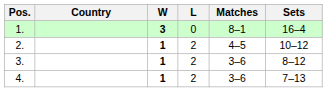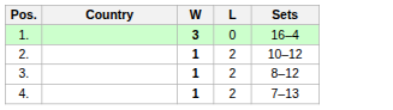 <table class="wikitable" style="text-align:center;">
 <tr>
 <th width=40>Pos.</th>
 <th width=165>Country</th>
 <th width=40>W</th>
 <th width=40>L</th>
-<th width=80>Matches</th>
 <th width=80>Sets</th>
 </tr>
 <tr style="background:#cfc;">
 <td>1.</td>
 <td style="text-align:left;"></td>
 <td><strong>3</strong></td>
 <td>0</td>
-<td>8–1</td>
 <td>16–4</td>
 </tr>
 <tr style="background:#fff;">
 <td>2.</td>
 <td style="text-align:left;"></td>
 <td><strong>1</strong></td>
 <td>2</td>
-<td>4–5</td>
 <td>10–12</td>
 </tr>
 <tr style="background:#fff;">
 <td>3.</td>
 <td style="text-align:left;"></td>
 <td><strong>1</strong></td>
 <td>2</td>
-<td>3–6</td>
 <td>8–12</td>
 </tr>
 <tr style="background:#fff;">
 <td>4.</td>
 <td style="text-align:left;"></td>
 <td><strong>1</strong></td>
 <td>2</td>
-<td>3–6</td>
 <td>7–13</td>
 </tr>
 </table>
